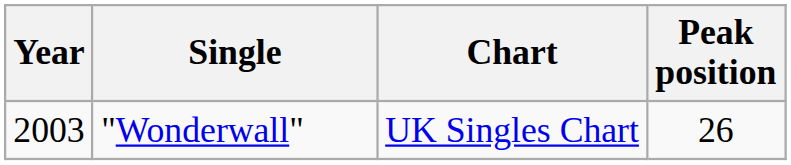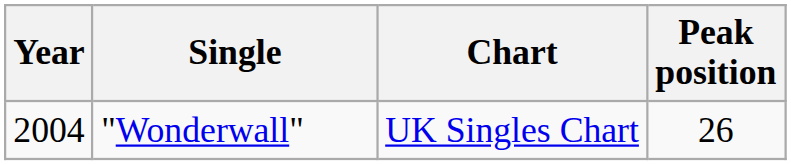 <table class="wikitable">
 <tr>
 <th>Year</th>
 <th width="120">Single</th>
 <th>Chart</th>
 <th>Peak<br>position</th>
 </tr>
 <tr>
-<td>2003</td>
+<td>2004</td>
 <td>"<a href='#'>Wonderwall</a>"</td>
 <td><a href='#'>UK Singles Chart</a></td>
 <td align="center">26</td>
 </tr>
 </table>
